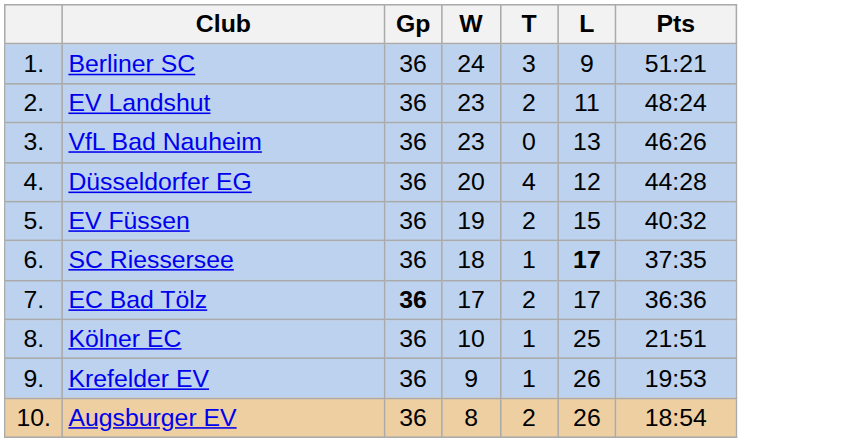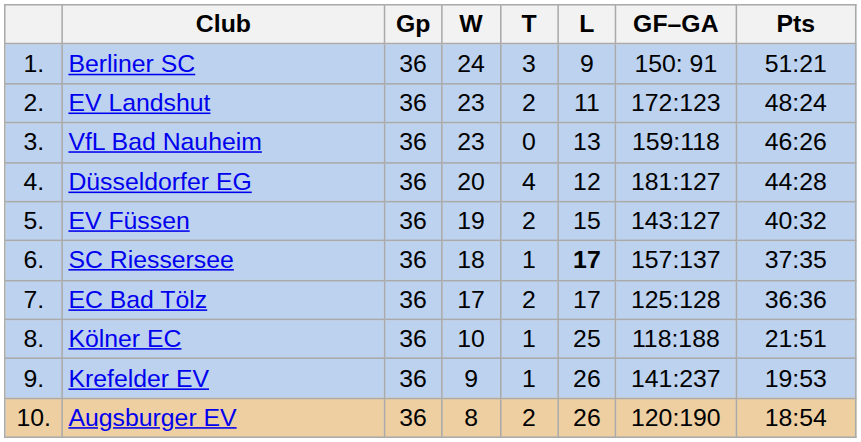 <table class="wikitable">
 <tr>
 <th width="30"></th>
 <th width="200">Club</th>
 <th width="30">Gp</th>
 <th width="30">W</th>
 <th width="30">T</th>
 <th width="30">L</th>
+<th width="70">GF–GA</th>
 <th width="70">Pts</th>
 </tr>
 <tr bgcolor="#BCD2EE" align="center">
 <td>1.</td>
 <td align="left"><a href='#'>Berliner SC</a></td>
 <td>36</td>
 <td>24</td>
 <td>3</td>
 <td>9</td>
+<td>150: 91</td>
 <td>51:21</td>
 </tr>
 <tr bgcolor=#BCD2EE align="center">
 <td>2.</td>
 <td align="left"><a href='#'>EV Landshut</a></td>
 <td>36</td>
 <td>23</td>
 <td>2</td>
 <td>11</td>
+<td>172:123</td>
 <td>48:24</td>
 </tr>
 <tr bgcolor=#BCD2EE align="center">
 <td>3.</td>
 <td align="left"><a href='#'>VfL Bad Nauheim</a></td>
 <td>36</td>
 <td>23</td>
 <td>0</td>
 <td>13</td>
+<td>159:118</td>
 <td>46:26</td>
 </tr>
 <tr bgcolor=#BCD2EE align="center">
 <td>4.</td>
 <td align="left"><a href='#'>Düsseldorfer EG</a></td>
 <td>36</td>
 <td>20</td>
 <td>4</td>
 <td>12</td>
+<td>181:127</td>
 <td>44:28</td>
 </tr>
 <tr bgcolor=#BCD2EE align="center">
 <td>5.</td>
 <td align="left"><a href='#'>EV Füssen</a></td>
 <td>36</td>
 <td>19</td>
 <td>2</td>
 <td>15</td>
+<td>143:127</td>
 <td>40:32</td>
 </tr>
 <tr bgcolor=#BCD2EE align="center">
 <td>6.</td>
 <td align="left"><a href='#'>SC Riessersee</a></td>
 <td>36</td>
 <td>18</td>
 <td>1</td>
 <td><strong>17</strong></td>
+<td>157:137</td>
 <td>37:35</td>
 </tr>
 <tr bgcolor=#BCD2EE align="center">
 <td>7.</td>
 <td align="left"><a href='#'>EC Bad Tölz</a></td>
-<td><strong>36</strong></td>
+<td>36</td>
 <td>17</td>
 <td>2</td>
 <td>17</td>
+<td>125:128</td>
 <td>36:36</td>
 </tr>
 <tr bgcolor=#BCD2EE align="center">
 <td>8.</td>
 <td align="left"><a href='#'>Kölner EC</a></td>
 <td>36</td>
 <td>10</td>
 <td>1</td>
 <td>25</td>
+<td>118:188</td>
 <td>21:51</td>
 </tr>
 <tr bgcolor=#BCD2EE align="center">
 <td>9.</td>
 <td align="left"><a href='#'>Krefelder EV</a></td>
 <td>36</td>
 <td>9</td>
 <td>1</td>
 <td>26</td>
+<td>141:237</td>
 <td>19:53</td>
 </tr>
 <tr bgcolor=#EECFA1 align="center">
 <td>10.</td>
 <td align="left"><a href='#'>Augsburger EV</a></td>
 <td>36</td>
 <td>8</td>
 <td>2</td>
 <td>26</td>
+<td>120:190</td>
 <td>18:54</td>
 </tr>
 </table>
